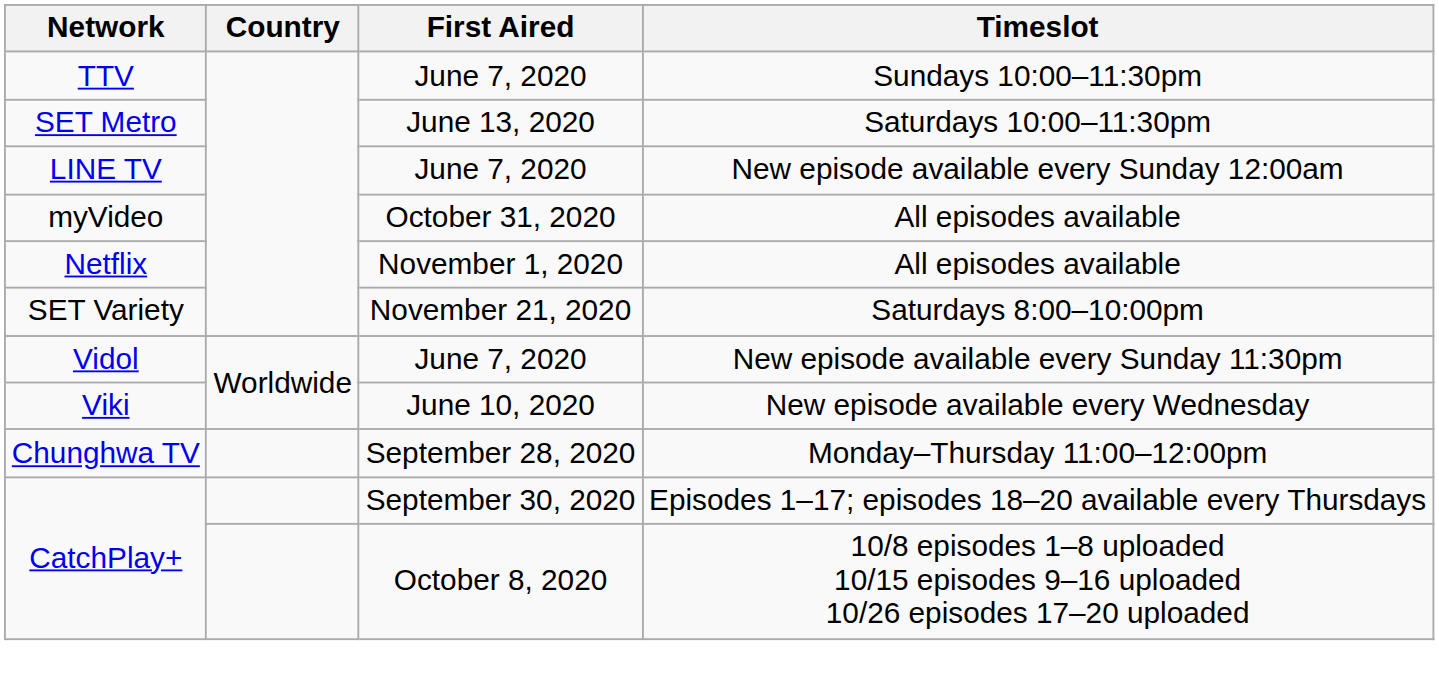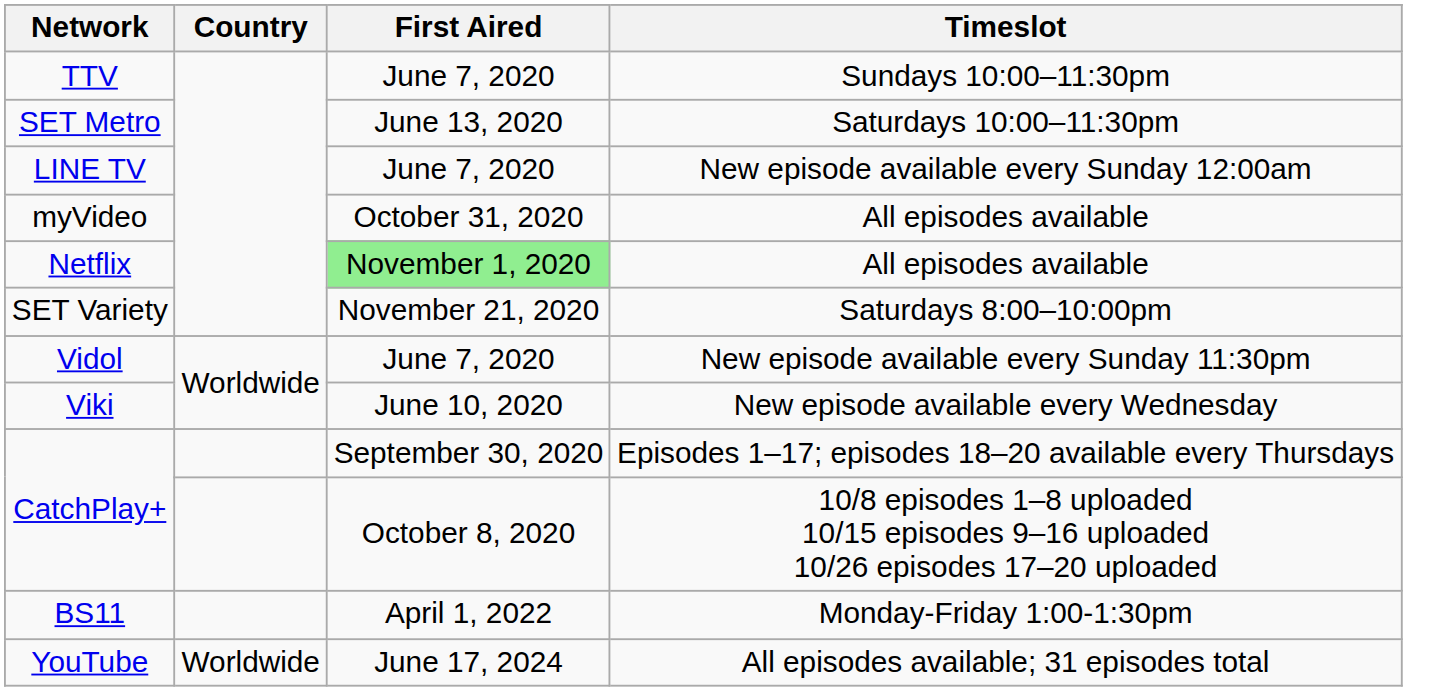 <table class="wikitable" style="text-align:center">
 <tr>
 <th>Network</th>
 <th>Country</th>
 <th>First Aired</th>
 <th>Timeslot</th>
 </tr>
 <tr>
 <td><a href='#'>TTV</a></td>
 <td rowspan="6"></td>
 <td>June 7, 2020</td>
 <td>Sundays 10:00–11:30pm</td>
 </tr>
 <tr>
 <td><a href='#'>SET Metro</a></td>
 <td>June 13, 2020</td>
 <td>Saturdays 10:00–11:30pm</td>
 </tr>
 <tr>
 <td><a href='#'>LINE TV</a></td>
 <td>June 7, 2020</td>
 <td>New episode available every Sunday 12:00am</td>
 </tr>
 <tr>
 <td>myVideo</td>
 <td>October 31, 2020</td>
 <td>All episodes available</td>
 </tr>
 <tr>
 <td><a href='#'>Netflix</a></td>
-<td>November 1, 2020</td>
+<td style="background: lightgreen;">November 1, 2020</td>
 <td>All episodes available</td>
 </tr>
 <tr>
 <td>SET Variety</td>
 <td>November 21, 2020</td>
 <td>Saturdays 8:00–10:00pm</td>
 </tr>
 <tr>
 <td><a href='#'>Vidol</a></td>
 <td rowspan="2">Worldwide</td>
 <td>June 7, 2020</td>
 <td>New episode available every Sunday 11:30pm</td>
 </tr>
 <tr>
 <td><a href='#'>Viki</a></td>
 <td>June 10, 2020</td>
 <td>New episode available every Wednesday</td>
 </tr>
 <tr>
-<td><a href='#'>Chunghwa TV</a></td>
-<td></td>
-<td>September 28, 2020</td>
-<td>Monday–Thursday 11:00–12:00pm</td>
-</tr>
-<tr>
 <td rowspan=2><a href='#'>CatchPlay+</a></td>
 <td></td>
 <td>September 30, 2020</td>
 <td>Episodes 1–17; episodes 18–20 available every Thursdays</td>
 </tr>
 <tr>
 <td></td>
 <td>October 8, 2020</td>
 <td>10/8 episodes 1–8 uploaded<br>10/15 episodes 9–16 uploaded<br>10/26 episodes 17–20 uploaded</td>
 </tr>
+<tr>
+<td><a href='#'>BS11</a></td>
+<td></td>
+<td>April 1, 2022</td>
+<td>Monday-Friday 1:00-1:30pm</td>
+</tr>
+<tr>
+<td><a href='#'>YouTube</a></td>
+<td>Worldwide</td>
+<td>June 17, 2024</td>
+<td>All episodes available; 31 episodes total</td>
+</tr>
 </table>
